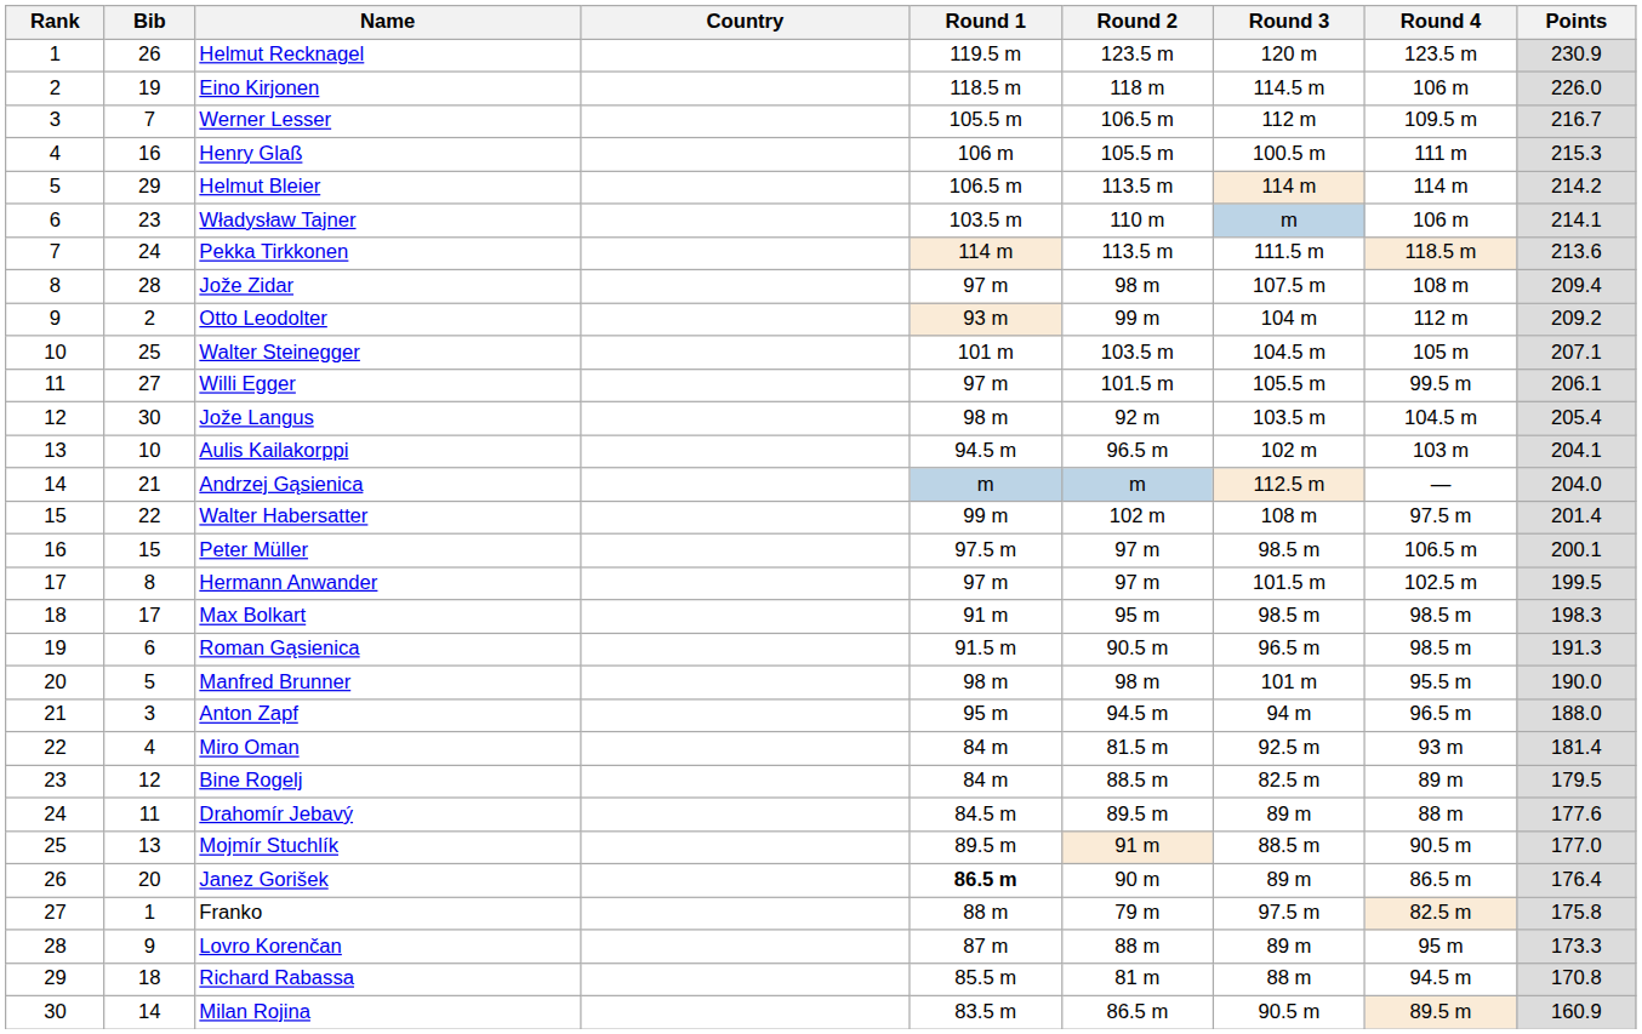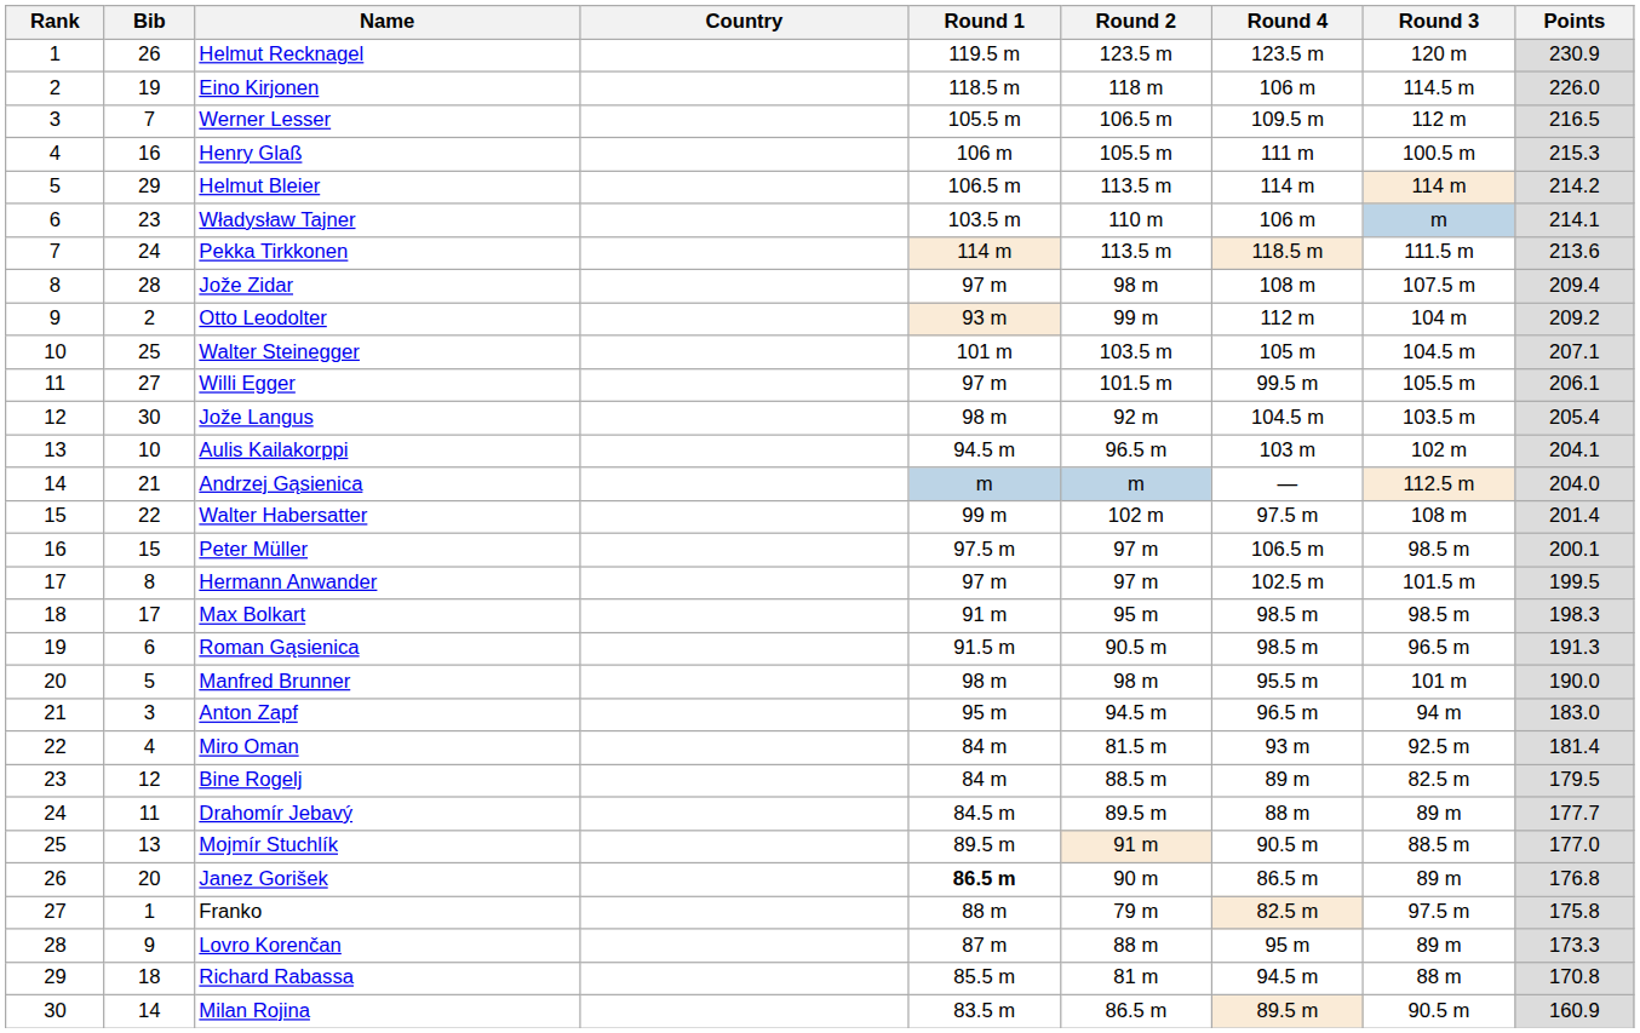 <table class="wikitable sortable" style="background:#fff; font-size:86%; width:88%; line-height:16px; border:grey solid 1px; border-collapse:collapse;">
 <tr>
 <th width="30">Rank</th>
 <th width="30">Bib</th>
 <th width="150">Name</th>
 <th width="127">Country</th>
 <th width="55">Round 1</th>
 <th width="55">Round 2</th>
+<th width="55">Round 4</th>
 <th width="55">Round 3</th>
-<th width="55">Round 4</th>
 <th width="40">Points</th>
 </tr>
 <tr>
 <td align=center>1</td>
 <td align=center>26</td>
 <td><a href='#'>Helmut Recknagel</a></td>
 <td></td>
 <td align=center>119.5 m</td>
 <td align=center>123.5 m</td>
+<td align=center>123.5 m</td>
 <td align=center>120 m</td>
-<td align=center>123.5 m</td>
 <td align=center bgcolor=#DCDCDC>230.9</td>
 </tr>
 <tr>
 <td align=center>2</td>
 <td align=center>19</td>
 <td><a href='#'>Eino Kirjonen</a></td>
 <td></td>
 <td align=center>118.5 m</td>
 <td align=center>118 m</td>
+<td align=center>106 m</td>
 <td align=center>114.5 m</td>
-<td align=center>106 m</td>
 <td align=center bgcolor=#DCDCDC>226.0</td>
 </tr>
 <tr>
 <td align=center>3</td>
 <td align=center>7</td>
 <td><a href='#'>Werner Lesser</a></td>
 <td></td>
 <td align=center>105.5 m</td>
 <td align=center>106.5 m</td>
+<td align=center>109.5 m</td>
 <td align=center>112 m</td>
-<td align=center>109.5 m</td>
-<td align=center bgcolor=#DCDCDC>216.7</td>
+<td align=center bgcolor=#DCDCDC>216.5</td>
 </tr>
 <tr>
 <td align=center>4</td>
 <td align=center>16</td>
 <td><a href='#'>Henry Glaß</a></td>
 <td></td>
 <td align=center>106 m</td>
 <td align=center>105.5 m</td>
+<td align=center>111 m</td>
 <td align=center>100.5 m</td>
-<td align=center>111 m</td>
 <td align=center bgcolor=#DCDCDC>215.3</td>
 </tr>
 <tr>
 <td align=center>5</td>
 <td align=center>29</td>
 <td><a href='#'>Helmut Bleier</a></td>
 <td></td>
 <td align=center>106.5 m</td>
 <td align=center>113.5 m</td>
+<td align=center>114 m</td>
 <td align=center bgcolor=#FAEBD7>114 m</td>
-<td align=center>114 m</td>
 <td align=center bgcolor=#DCDCDC>214.2</td>
 </tr>
 <tr>
 <td align=center>6</td>
 <td align=center>23</td>
 <td><a href='#'>Władysław Tajner</a></td>
 <td></td>
 <td align=center>103.5 m</td>
 <td align=center>110 m</td>
+<td align=center>106 m</td>
 <td align=center bgcolor=#BCD4E6> m</td>
-<td align=center>106 m</td>
 <td align=center bgcolor=#DCDCDC>214.1</td>
 </tr>
 <tr>
 <td align=center>7</td>
 <td align=center>24</td>
 <td><a href='#'>Pekka Tirkkonen</a></td>
 <td></td>
 <td align=center bgcolor=#FAEBD7>114 m</td>
 <td align=center>113.5 m</td>
+<td align=center bgcolor=#FAEBD7>118.5 m</td>
 <td align=center>111.5 m</td>
-<td align=center bgcolor=#FAEBD7>118.5 m</td>
 <td align=center bgcolor=#DCDCDC>213.6</td>
 </tr>
 <tr>
 <td align=center>8</td>
 <td align=center>28</td>
 <td><a href='#'>Jože Zidar</a></td>
 <td></td>
 <td align=center>97 m</td>
 <td align=center>98 m</td>
+<td align=center>108 m</td>
 <td align=center>107.5 m</td>
-<td align=center>108 m</td>
 <td align=center bgcolor=#DCDCDC>209.4</td>
 </tr>
 <tr>
 <td align=center>9</td>
 <td align=center>2</td>
 <td><a href='#'>Otto Leodolter</a></td>
 <td></td>
 <td align=center bgcolor=#FAEBD7>93 m</td>
 <td align=center>99 m</td>
+<td align=center>112 m</td>
 <td align=center>104 m</td>
-<td align=center>112 m</td>
 <td align=center bgcolor=#DCDCDC>209.2</td>
 </tr>
 <tr>
 <td align=center>10</td>
 <td align=center>25</td>
 <td><a href='#'>Walter Steinegger</a></td>
 <td></td>
 <td align=center>101 m</td>
 <td align=center>103.5 m</td>
+<td align=center>105 m</td>
 <td align=center>104.5 m</td>
-<td align=center>105 m</td>
 <td align=center bgcolor=#DCDCDC>207.1</td>
 </tr>
 <tr>
 <td align=center>11</td>
 <td align=center>27</td>
 <td><a href='#'>Willi Egger</a></td>
 <td></td>
 <td align=center>97 m</td>
 <td align=center>101.5 m</td>
+<td align=center>99.5 m</td>
 <td align=center>105.5 m</td>
-<td align=center>99.5 m</td>
 <td align=center bgcolor=#DCDCDC>206.1</td>
 </tr>
 <tr>
 <td align=center>12</td>
 <td align=center>30</td>
 <td><a href='#'>Jože Langus</a></td>
 <td></td>
 <td align=center>98 m</td>
 <td align=center>92 m</td>
+<td align=center>104.5 m</td>
 <td align=center>103.5 m</td>
-<td align=center>104.5 m</td>
 <td align=center bgcolor=#DCDCDC>205.4</td>
 </tr>
 <tr>
 <td align=center>13</td>
 <td align=center>10</td>
 <td><a href='#'>Aulis Kailakorppi</a></td>
 <td></td>
 <td align=center>94.5 m</td>
 <td align=center>96.5 m</td>
+<td align=center>103 m</td>
 <td align=center>102 m</td>
-<td align=center>103 m</td>
 <td align=center bgcolor=#DCDCDC>204.1</td>
 </tr>
 <tr>
 <td align=center>14</td>
 <td align=center>21</td>
 <td><a href='#'>Andrzej Gąsienica</a></td>
 <td></td>
 <td align=center bgcolor=#BCD4E6> m</td>
 <td align=center bgcolor=#BCD4E6> m</td>
+<td align=center>—</td>
 <td align=center bgcolor=#FAEBD7>112.5 m</td>
-<td align=center>—</td>
 <td align=center bgcolor=#DCDCDC>204.0</td>
 </tr>
 <tr>
 <td align=center>15</td>
 <td align=center>22</td>
 <td><a href='#'>Walter Habersatter</a></td>
 <td></td>
 <td align=center>99 m</td>
 <td align=center>102 m</td>
+<td align=center>97.5 m</td>
 <td align=center>108 m</td>
-<td align=center>97.5 m</td>
 <td align=center bgcolor=#DCDCDC>201.4</td>
 </tr>
 <tr>
 <td align=center>16</td>
 <td align=center>15</td>
 <td><a href='#'>Peter Müller</a></td>
 <td></td>
 <td align=center>97.5 m</td>
 <td align=center>97 m</td>
+<td align=center>106.5 m</td>
 <td align=center>98.5 m</td>
-<td align=center>106.5 m</td>
 <td align=center bgcolor=#DCDCDC>200.1</td>
 </tr>
 <tr>
 <td align=center>17</td>
 <td align=center>8</td>
 <td><a href='#'>Hermann Anwander</a></td>
 <td></td>
 <td align=center>97 m</td>
 <td align=center>97 m</td>
+<td align=center>102.5 m</td>
 <td align=center>101.5 m</td>
-<td align=center>102.5 m</td>
 <td align=center bgcolor=#DCDCDC>199.5</td>
 </tr>
 <tr>
 <td align=center>18</td>
 <td align=center>17</td>
 <td><a href='#'>Max Bolkart</a></td>
 <td></td>
 <td align=center>91 m</td>
 <td align=center>95 m</td>
 <td align=center>98.5 m</td>
 <td align=center>98.5 m</td>
 <td align=center bgcolor=#DCDCDC>198.3</td>
 </tr>
 <tr>
 <td align=center>19</td>
 <td align=center>6</td>
 <td><a href='#'>Roman Gąsienica</a></td>
 <td></td>
 <td align=center>91.5 m</td>
 <td align=center>90.5 m</td>
+<td align=center>98.5 m</td>
 <td align=center>96.5 m</td>
-<td align=center>98.5 m</td>
 <td align=center bgcolor=#DCDCDC>191.3</td>
 </tr>
 <tr>
 <td align=center>20</td>
 <td align=center>5</td>
 <td><a href='#'>Manfred Brunner</a></td>
 <td></td>
 <td align=center>98 m</td>
 <td align=center>98 m</td>
+<td align=center>95.5 m</td>
 <td align=center>101 m</td>
-<td align=center>95.5 m</td>
 <td align=center bgcolor=#DCDCDC>190.0</td>
 </tr>
 <tr>
 <td align=center>21</td>
 <td align=center>3</td>
 <td><a href='#'>Anton Zapf</a></td>
 <td></td>
 <td align=center>95 m</td>
 <td align=center>94.5 m</td>
+<td align=center>96.5 m</td>
 <td align=center>94 m</td>
-<td align=center>96.5 m</td>
-<td align=center bgcolor=#DCDCDC>188.0</td>
+<td align=center bgcolor=#DCDCDC>183.0</td>
 </tr>
 <tr>
 <td align=center>22</td>
 <td align=center>4</td>
 <td><a href='#'>Miro Oman</a></td>
 <td></td>
 <td align=center>84 m</td>
 <td align=center>81.5 m</td>
+<td align=center>93 m</td>
 <td align=center>92.5 m</td>
-<td align=center>93 m</td>
 <td align=center bgcolor=#DCDCDC>181.4</td>
 </tr>
 <tr>
 <td align=center>23</td>
 <td align=center>12</td>
 <td><a href='#'>Bine Rogelj</a></td>
 <td></td>
 <td align=center>84 m</td>
 <td align=center>88.5 m</td>
+<td align=center>89 m</td>
 <td align=center>82.5 m</td>
-<td align=center>89 m</td>
 <td align=center bgcolor=#DCDCDC>179.5</td>
 </tr>
 <tr>
 <td align=center>24</td>
 <td align=center>11</td>
 <td><a href='#'>Drahomír Jebavý</a></td>
 <td></td>
 <td align=center>84.5 m</td>
 <td align=center>89.5 m</td>
+<td align=center>88 m</td>
 <td align=center>89 m</td>
-<td align=center>88 m</td>
-<td align=center bgcolor=#DCDCDC>177.6</td>
+<td align=center bgcolor=#DCDCDC>177.7</td>
 </tr>
 <tr>
 <td align=center>25</td>
 <td align=center>13</td>
 <td><a href='#'>Mojmír Stuchlík</a></td>
 <td></td>
 <td align=center>89.5 m</td>
 <td align=center bgcolor=#FAEBD7>91 m</td>
+<td align=center>90.5 m</td>
 <td align=center>88.5 m</td>
-<td align=center>90.5 m</td>
 <td align=center bgcolor=#DCDCDC>177.0</td>
 </tr>
 <tr>
 <td align=center>26</td>
 <td align=center>20</td>
 <td><a href='#'>Janez Gorišek</a></td>
 <td></td>
 <td align=center><strong>86.5 m</strong></td>
 <td align=center>90 m</td>
+<td align=center>86.5 m</td>
 <td align=center>89 m</td>
-<td align=center>86.5 m</td>
-<td align=center bgcolor=#DCDCDC>176.4</td>
+<td align=center bgcolor=#DCDCDC>176.8</td>
 </tr>
 <tr>
 <td align=center>27</td>
 <td align=center>1</td>
 <td>Franko</td>
 <td></td>
 <td align=center>88 m</td>
 <td align=center>79 m</td>
+<td align=center bgcolor=#FAEBD7>82.5 m</td>
 <td align=center>97.5 m</td>
-<td align=center bgcolor=#FAEBD7>82.5 m</td>
 <td align=center bgcolor=#DCDCDC>175.8</td>
 </tr>
 <tr>
 <td align=center>28</td>
 <td align=center>9</td>
 <td><a href='#'>Lovro Korenčan</a></td>
 <td></td>
 <td align=center>87 m</td>
 <td align=center>88 m</td>
+<td align=center>95 m</td>
 <td align=center>89 m</td>
-<td align=center>95 m</td>
 <td align=center bgcolor=#DCDCDC>173.3</td>
 </tr>
 <tr>
 <td align=center>29</td>
 <td align=center>18</td>
 <td><a href='#'>Richard Rabassa</a></td>
 <td></td>
 <td align=center>85.5 m</td>
 <td align=center>81 m</td>
+<td align=center>94.5 m</td>
 <td align=center>88 m</td>
-<td align=center>94.5 m</td>
 <td align=center bgcolor=#DCDCDC>170.8</td>
 </tr>
 <tr>
 <td align=center>30</td>
 <td align=center>14</td>
 <td><a href='#'>Milan Rojina</a></td>
 <td></td>
 <td align=center>83.5 m</td>
 <td align=center>86.5 m</td>
+<td align=center bgcolor=#FAEBD7>89.5 m</td>
 <td align=center>90.5 m</td>
-<td align=center bgcolor=#FAEBD7>89.5 m</td>
 <td align=center bgcolor=#DCDCDC>160.9</td>
 </tr>
 </table>
